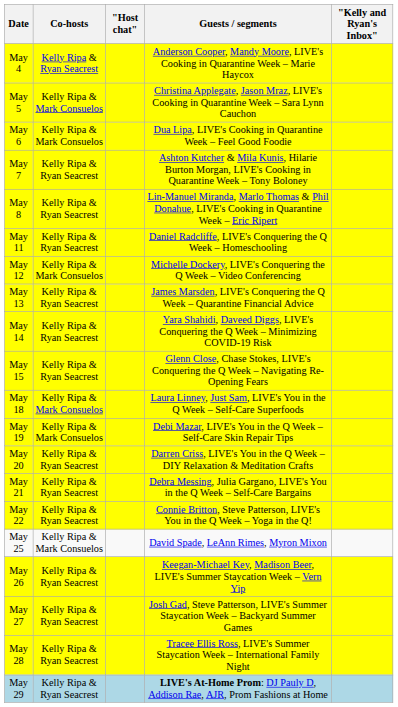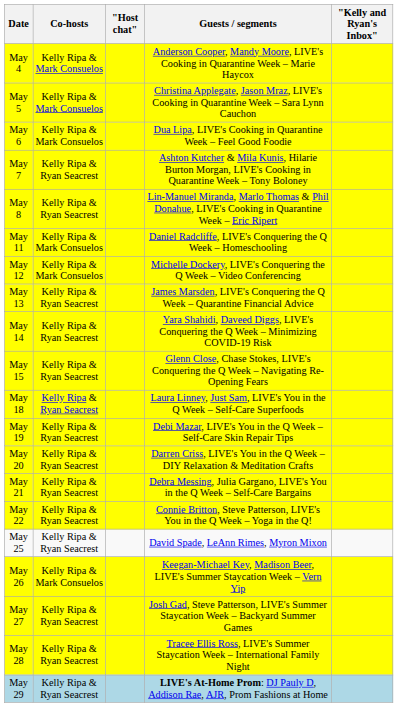 <table class="wikitable sortable" style="text-align:center;">
 <tr>
 <th>Date</th>
 <th>Co-hosts</th>
 <th>"Host chat"</th>
 <th>Guests / segments</th>
 <th>"Kelly and Ryan's Inbox"</th>
 </tr>
 <tr style="background:yellow;">
 <td>May 4</td>
-<td><a href='#'>Kelly Ripa</a> & <a href='#'>Ryan Seacrest</a></td>
+<td>Kelly Ripa & <a href='#'>Mark Consuelos</a></td>
 <td></td>
 <td><a href='#'>Anderson Cooper</a>, <a href='#'>Mandy Moore</a>, LIVE's Cooking in Quarantine Week – Marie Haycox</td>
 <td></td>
 </tr>
 <tr style="background:yellow;">
 <td>May 5</td>
 <td>Kelly Ripa & <a href='#'>Mark Consuelos</a></td>
 <td></td>
 <td><a href='#'>Christina Applegate</a>, <a href='#'>Jason Mraz</a>, LIVE's Cooking in Quarantine Week – Sara Lynn Cauchon</td>
 <td></td>
 </tr>
 <tr style="background:yellow;">
 <td>May 6</td>
 <td>Kelly Ripa & Mark Consuelos</td>
 <td></td>
 <td><a href='#'>Dua Lipa</a>, LIVE's Cooking in Quarantine Week – Feel Good Foodie</td>
 <td></td>
 </tr>
 <tr style="background:yellow;">
 <td>May 7</td>
 <td>Kelly Ripa & Ryan Seacrest</td>
 <td></td>
 <td><a href='#'>Ashton Kutcher</a> & <a href='#'>Mila Kunis</a>, Hilarie Burton Morgan, LIVE's Cooking in Quarantine Week – Tony Boloney</td>
 <td></td>
 </tr>
 <tr style="background:yellow;">
 <td>May 8</td>
 <td>Kelly Ripa & Ryan Seacrest</td>
 <td></td>
 <td><a href='#'>Lin-Manuel Miranda</a>, <a href='#'>Marlo Thomas</a> & <a href='#'>Phil Donahue</a>, LIVE's Cooking in Quarantine Week – <a href='#'>Eric Ripert</a></td>
 <td></td>
 </tr>
 <tr style="background:yellow;">
 <td>May 11</td>
-<td>Kelly Ripa & Ryan Seacrest</td>
+<td>Kelly Ripa & Mark Consuelos</td>
 <td></td>
 <td><a href='#'>Daniel Radcliffe</a>, LIVE's Conquering the Q Week – Homeschooling</td>
 <td></td>
 </tr>
 <tr style="background:yellow;">
 <td>May 12</td>
 <td>Kelly Ripa & Mark Consuelos</td>
 <td></td>
 <td><a href='#'>Michelle Dockery</a>, LIVE's Conquering the Q Week – Video Conferencing</td>
 <td></td>
 </tr>
 <tr style="background:yellow;">
 <td>May 13</td>
 <td>Kelly Ripa & Ryan Seacrest</td>
 <td></td>
 <td><a href='#'>James Marsden</a>, LIVE's Conquering the Q Week – Quarantine Financial Advice</td>
 <td></td>
 </tr>
 <tr style="background:yellow;">
 <td>May 14</td>
 <td>Kelly Ripa & Ryan Seacrest</td>
 <td></td>
 <td><a href='#'>Yara Shahidi</a>, <a href='#'>Daveed Diggs</a>, LIVE's Conquering the Q Week – Minimizing COVID-19 Risk</td>
 <td></td>
 </tr>
 <tr style="background:yellow;">
 <td>May 15</td>
 <td>Kelly Ripa & Ryan Seacrest</td>
 <td></td>
 <td><a href='#'>Glenn Close</a>, Chase Stokes, LIVE's Conquering the Q Week – Navigating Re-Opening Fears</td>
 <td></td>
 </tr>
 <tr style="background:yellow;">
 <td>May 18</td>
-<td>Kelly Ripa & <a href='#'>Mark Consuelos</a></td>
+<td><a href='#'>Kelly Ripa</a> & <a href='#'>Ryan Seacrest</a></td>
 <td></td>
 <td><a href='#'>Laura Linney</a>, <a href='#'>Just Sam</a>, LIVE's You in the Q Week – Self-Care Superfoods</td>
 <td></td>
 </tr>
 <tr style="background:yellow;">
 <td>May 19</td>
-<td>Kelly Ripa & Mark Consuelos</td>
+<td>Kelly Ripa & Ryan Seacrest</td>
 <td></td>
 <td><a href='#'>Debi Mazar</a>, LIVE's You in the Q Week – Self-Care Skin Repair Tips</td>
 <td></td>
 </tr>
 <tr style="background:yellow;">
 <td>May 20</td>
 <td>Kelly Ripa & Ryan Seacrest</td>
 <td></td>
 <td><a href='#'>Darren Criss</a>, LIVE's You in the Q Week – DIY Relaxation & Meditation Crafts</td>
 <td></td>
 </tr>
 <tr style="background:yellow;">
 <td>May 21</td>
 <td>Kelly Ripa & Ryan Seacrest</td>
 <td></td>
 <td><a href='#'>Debra Messing</a>, Julia Gargano, LIVE's You in the Q Week – Self-Care Bargains</td>
 <td></td>
 </tr>
 <tr style="background:yellow;">
 <td>May 22</td>
 <td>Kelly Ripa & Ryan Seacrest</td>
 <td></td>
 <td><a href='#'>Connie Britton</a>, Steve Patterson, LIVE's You in the Q Week – Yoga in the Q!</td>
 <td></td>
 </tr>
 <tr>
 <td>May 25</td>
-<td>Kelly Ripa & Mark Consuelos</td>
+<td>Kelly Ripa & Ryan Seacrest</td>
 <td></td>
 <td><a href='#'>David Spade</a>, <a href='#'>LeAnn Rimes</a>, <a href='#'>Myron Mixon</a></td>
 <td></td>
 </tr>
 <tr style="background:yellow;">
 <td>May 26</td>
-<td>Kelly Ripa & Ryan Seacrest</td>
+<td>Kelly Ripa & Mark Consuelos</td>
 <td></td>
 <td><a href='#'>Keegan-Michael Key</a>, <a href='#'>Madison Beer</a>, LIVE's Summer Staycation Week – <a href='#'>Vern Yip</a></td>
 <td></td>
 </tr>
 <tr style="background:yellow;">
 <td>May 27</td>
 <td>Kelly Ripa & Ryan Seacrest</td>
 <td></td>
 <td><a href='#'>Josh Gad</a>, Steve Patterson, LIVE's Summer Staycation Week – Backyard Summer Games</td>
 <td></td>
 </tr>
 <tr style="background:yellow;">
 <td>May 28</td>
 <td>Kelly Ripa & Ryan Seacrest</td>
 <td></td>
 <td><a href='#'>Tracee Ellis Ross</a>, LIVE's Summer Staycation Week – International Family Night</td>
 <td></td>
 </tr>
 <tr style="background:lightblue;">
 <td>May 29</td>
 <td>Kelly Ripa & Ryan Seacrest</td>
 <td></td>
 <td><strong>LIVE's At-Home Prom</strong>: <a href='#'>DJ Pauly D</a>, <a href='#'>Addison Rae</a>, <a href='#'>AJR</a>, Prom Fashions at Home</td>
 <td></td>
 </tr>
 </table>
